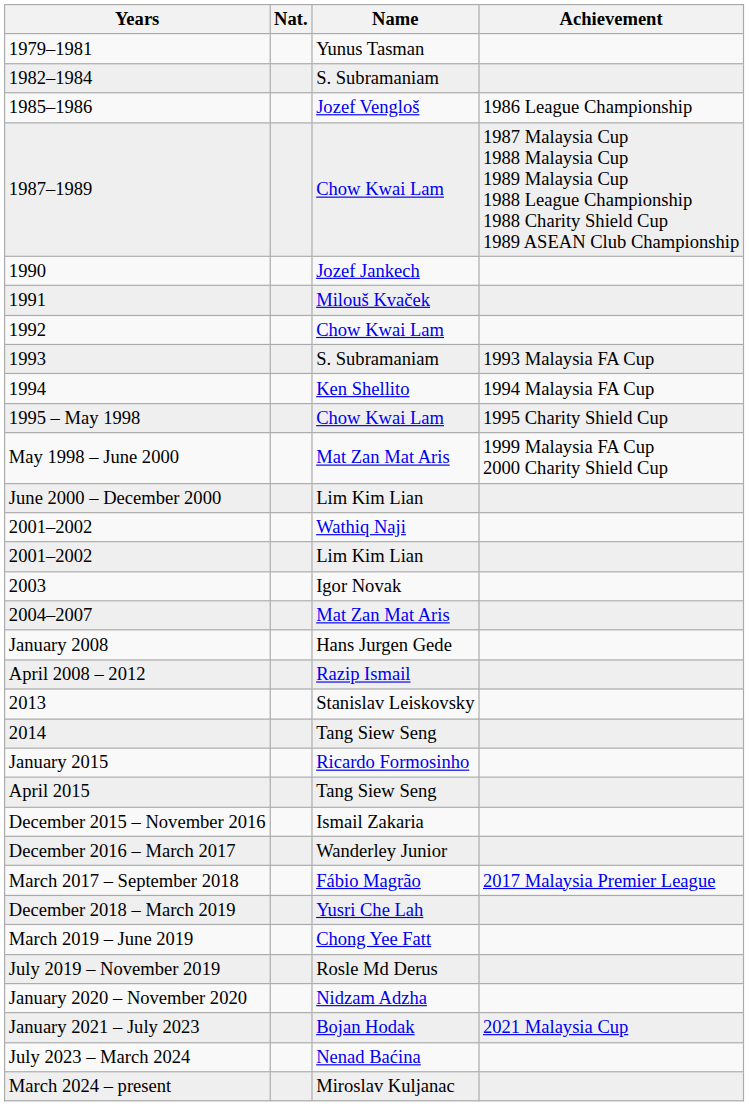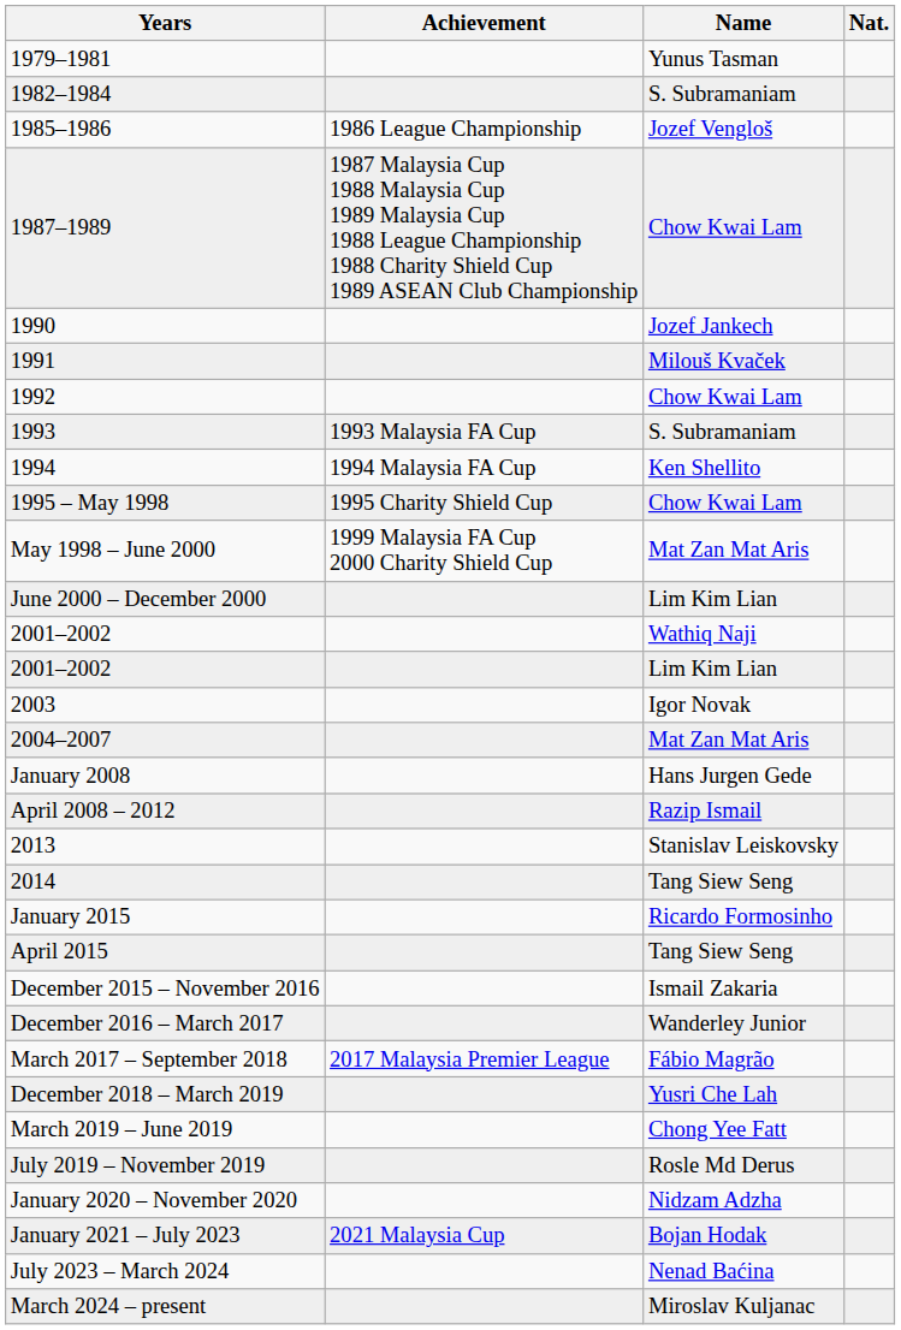 <table class="wikitable">
 <tr>
 <th>Years</th>
+<th>Achievement</th>
+<th>Name</th>
 <th>Nat.</th>
-<th>Name</th>
-<th>Achievement</th>
 </tr>
 <tr>
 <td>1979–1981</td>
 <td></td>
 <td>Yunus Tasman</td>
 <td></td>
 </tr>
 <tr style="background:#efefef;">
 <td>1982–1984</td>
 <td></td>
 <td>S. Subramaniam</td>
 <td></td>
 </tr>
 <tr>
 <td>1985–1986</td>
+<td>1986 League Championship</td>
+<td><a href='#'>Jozef Vengloš</a></td>
 <td></td>
-<td><a href='#'>Jozef Vengloš</a></td>
-<td>1986 League Championship</td>
 </tr>
 <tr style="background:#efefef;">
 <td>1987–1989</td>
+<td>1987 Malaysia Cup<br> 1988 Malaysia Cup<br>1989 Malaysia Cup<br> 1988 League Championship<br> 1988 Charity Shield Cup<br>1989 ASEAN Club Championship</td>
+<td><a href='#'>Chow Kwai Lam</a></td>
 <td></td>
-<td><a href='#'>Chow Kwai Lam</a></td>
-<td>1987 Malaysia Cup<br> 1988 Malaysia Cup<br>1989 Malaysia Cup<br> 1988 League Championship<br> 1988 Charity Shield Cup<br>1989 ASEAN Club Championship</td>
 </tr>
 <tr>
 <td>1990</td>
 <td></td>
 <td><a href='#'>Jozef Jankech</a></td>
 <td></td>
 </tr>
 <tr style="background:#efefef;">
 <td>1991</td>
 <td></td>
 <td><a href='#'>Milouš Kvaček</a></td>
 <td></td>
 </tr>
 <tr>
 <td>1992</td>
 <td></td>
 <td><a href='#'>Chow Kwai Lam</a></td>
 <td></td>
 </tr>
 <tr style="background:#efefef;">
 <td>1993</td>
+<td>1993 Malaysia FA Cup</td>
+<td>S. Subramaniam</td>
 <td></td>
-<td>S. Subramaniam</td>
-<td>1993 Malaysia FA Cup</td>
 </tr>
 <tr>
 <td>1994</td>
+<td>1994 Malaysia FA Cup</td>
+<td><a href='#'>Ken Shellito</a></td>
 <td></td>
-<td><a href='#'>Ken Shellito</a></td>
-<td>1994 Malaysia FA Cup</td>
 </tr>
 <tr style="background:#efefef;">
 <td>1995 – May 1998</td>
+<td>1995 Charity Shield Cup</td>
+<td><a href='#'>Chow Kwai Lam</a></td>
 <td></td>
-<td><a href='#'>Chow Kwai Lam</a></td>
-<td>1995 Charity Shield Cup</td>
 </tr>
 <tr>
 <td>May 1998 – June 2000</td>
+<td>1999 Malaysia FA Cup<br> 2000 Charity Shield Cup</td>
+<td><a href='#'>Mat Zan Mat Aris</a></td>
 <td></td>
-<td><a href='#'>Mat Zan Mat Aris</a></td>
-<td>1999 Malaysia FA Cup<br> 2000 Charity Shield Cup</td>
 </tr>
 <tr style="background:#efefef;">
 <td>June 2000 – December 2000</td>
 <td></td>
 <td>Lim Kim Lian</td>
 <td></td>
 </tr>
 <tr>
 <td>2001–2002</td>
 <td></td>
 <td><a href='#'>Wathiq Naji</a></td>
 <td></td>
 </tr>
 <tr style="background:#efefef;">
 <td>2001–2002</td>
 <td></td>
 <td>Lim Kim Lian</td>
 <td></td>
 </tr>
 <tr>
 <td>2003</td>
 <td></td>
 <td>Igor Novak</td>
 <td></td>
 </tr>
 <tr style="background:#efefef;">
 <td>2004–2007</td>
 <td></td>
 <td><a href='#'>Mat Zan Mat Aris</a></td>
 <td></td>
 </tr>
 <tr>
 <td>January 2008</td>
 <td></td>
 <td>Hans Jurgen Gede</td>
 <td></td>
 </tr>
 <tr style="background:#efefef;">
 <td>April 2008 – 2012</td>
 <td></td>
 <td><a href='#'>Razip Ismail</a></td>
 <td></td>
 </tr>
 <tr>
 <td>2013</td>
 <td></td>
 <td>Stanislav Leiskovsky</td>
 <td></td>
 </tr>
 <tr style="background:#efefef;">
 <td>2014</td>
 <td></td>
 <td>Tang Siew Seng</td>
 <td></td>
 </tr>
 <tr>
 <td>January 2015</td>
 <td></td>
 <td><a href='#'>Ricardo Formosinho</a></td>
 <td></td>
 </tr>
 <tr style="background:#efefef;">
 <td>April 2015</td>
 <td></td>
 <td>Tang Siew Seng</td>
 <td></td>
 </tr>
 <tr>
 <td>December 2015 – November 2016</td>
 <td></td>
 <td>Ismail Zakaria</td>
 <td></td>
 </tr>
 <tr style="background:#efefef;">
 <td>December 2016 – March 2017</td>
 <td></td>
 <td>Wanderley Junior</td>
 <td></td>
 </tr>
 <tr>
 <td>March 2017 – September 2018</td>
+<td><a href='#'>2017 Malaysia Premier League</a></td>
+<td><a href='#'>Fábio Magrão</a></td>
 <td></td>
-<td><a href='#'>Fábio Magrão</a></td>
-<td><a href='#'>2017 Malaysia Premier League</a></td>
 </tr>
 <tr style="background:#efefef;">
 <td>December 2018 – March 2019</td>
 <td></td>
 <td><a href='#'>Yusri Che Lah</a></td>
 <td></td>
 </tr>
 <tr>
 <td>March 2019 – June 2019</td>
 <td></td>
 <td><a href='#'>Chong Yee Fatt</a></td>
 <td></td>
 </tr>
 <tr style="background:#efefef;">
 <td>July 2019 – November 2019</td>
 <td></td>
 <td>Rosle Md Derus</td>
 <td></td>
 </tr>
 <tr>
 <td>January 2020 – November 2020</td>
 <td></td>
 <td><a href='#'>Nidzam Adzha</a></td>
 <td></td>
 </tr>
 <tr style="background:#efefef;">
 <td>January 2021 – July 2023</td>
+<td><a href='#'>2021 Malaysia Cup</a></td>
+<td><a href='#'>Bojan Hodak</a></td>
 <td></td>
-<td><a href='#'>Bojan Hodak</a></td>
-<td><a href='#'>2021 Malaysia Cup</a></td>
 </tr>
 <tr>
 <td>July 2023 – March 2024</td>
 <td></td>
 <td><a href='#'>Nenad Baćina</a></td>
 <td></td>
 </tr>
 <tr style="background:#efefef;">
 <td>March 2024 – present</td>
 <td></td>
 <td>Miroslav Kuljanac</td>
 <td></td>
 </tr>
 </table>
